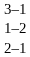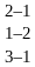 <table cellspacing=1 width=70%>
 <tr>
 <th width=25%></th>
 <th width=30%></th>
 <th width=15%></th>
 <th width=30%></th>
 </tr>
 <tr>
 <td></td>
 <td align=right></td>
-<td align=center>3–1</td>
+<td align=center>2–1</td>
 <td></td>
 </tr>
 <tr>
 <td></td>
 <td align=right></td>
 <td align=center>1–2</td>
 <td></td>
 </tr>
 <tr>
 <td></td>
 <td align=right></td>
-<td align=center>2–1</td>
+<td align=center>3–1</td>
 <td></td>
 </tr>
 </table>
